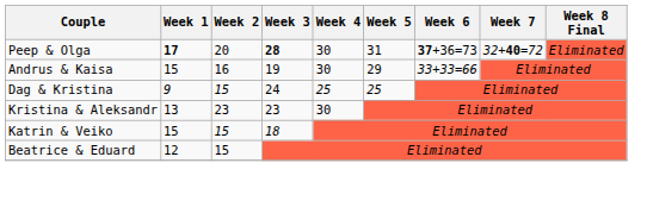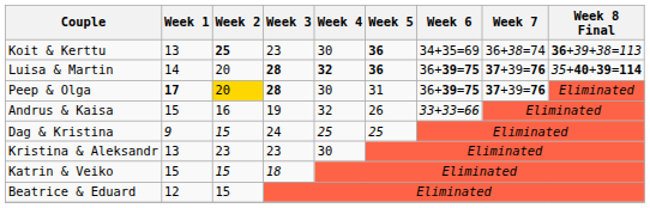 <table class="wikitable">
 <tr>
 <th>Couple</th>
 <th>Week 1</th>
 <th>Week  2</th>
 <th>Week  3</th>
 <th>Week  4</th>
 <th>Week  5</th>
 <th>Week  6</th>
 <th>Week  7</th>
 <th>Week  8<br>Final</th>
 </tr>
 <tr>
+<td>Koit & Kerttu</td>
+<td>13</td>
+<td><span><strong>25</strong></span></td>
+<td>23</td>
+<td>30</td>
+<td><span><strong>36</strong></span></td>
+<td>34+35=69</td>
+<td>36+<span><em>38</em></span>=74</td>
+<td><span><strong>36</strong></span>+<span><em>39</em></span>+<span><em>38</em></span>=<span><em>113</em></span></td>
+</tr>
+<tr>
+<td>Luisa & Martin</td>
+<td>14</td>
+<td>20</td>
+<td><span><strong>28</strong></span></td>
+<td><span><strong>3</strong></span><span><strong>2</strong></span></td>
+<td><span><strong>36</strong></span></td>
+<td>36+<span><strong>39</strong></span>=<span><strong>75</strong></span></td>
+<td><span><strong>37</strong></span>+39=<span><strong>76</strong></span></td>
+<td><span><em>35</em></span>+<span><strong>40</strong></span>+<span><strong>39</strong></span>=<span><strong>114</strong></span></td>
+</tr>
+<tr>
 <td>Peep & Olga</td>
 <td><span><strong>17</strong></span></td>
-<td>20</td>
+<td style="background: gold;">20</td>
 <td><span><strong>28</strong></span></td>
 <td>30</td>
 <td>31</td>
-<td><span><strong>37</strong></span>+36=73</td>
-<td><span><em>32</em></span>+<span><strong>40</strong></span>=<span><em>72</em></span></td>
+<td>36+<span><strong>39</strong></span>=<span><strong>75</strong></span></td>
+<td><span><strong>37</strong></span>+39=<span><strong>76</strong></span></td>
 <td colspan="1" style="background:tomato;" align="center"><em>Eliminated</em></td>
 </tr>
 <tr>
 <td>Andrus & Kaisa</td>
 <td>15</td>
 <td>16</td>
 <td>19</td>
-<td>30</td>
-<td>29</td>
+<td>32</td>
+<td>26</td>
 <td><span><em>33</em></span>+<span><em>33</em></span>=<span><em>66</em></span></td>
 <td colspan="2" style="background:tomato;" align="center"><em>Eliminated</em></td>
 </tr>
 <tr>
 <td>Dag & Kristina</td>
 <td><span><em>9</em></span></td>
 <td><span><em>15</em></span></td>
 <td>24</td>
 <td><span><em>25</em></span></td>
 <td><span><em>25</em></span></td>
 <td style="background:tomato;" align="center" colspan="3"><em>Eliminated</em></td>
 </tr>
 <tr>
 <td>Kristina & Aleksandr</td>
 <td>13</td>
 <td>23</td>
 <td>23</td>
 <td>30</td>
 <td style="background:tomato;" align="center" colspan="4"><em>Eliminated</em></td>
 </tr>
 <tr>
 <td>Katrin & Veiko</td>
 <td>15</td>
 <td><span><em>15</em></span></td>
 <td><span><em>18</em></span></td>
 <td style="background:tomato;" align="center" colspan="5"><em>Eliminated</em></td>
 </tr>
 <tr>
 <td>Beatrice & Eduard</td>
 <td>12</td>
 <td>15</td>
 <td style="background:tomato;" align="center" colspan="6"><em>Eliminated</em></td>
 </tr>
 <tr>
 </tr>
 </table>
